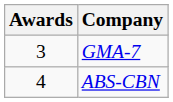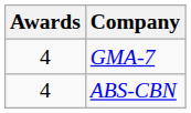 <table class="wikitable" style="text-align:center">
 <tr>
 <th scope="col">Awards</th>
 <th scope="col">Company</th>
 </tr>
 <tr>
-<td>3</td>
+<td>4</td>
 <td align=left><em><a href='#'>GMA-7</a></em></td>
 </tr>
 <tr>
 <td>4</td>
 <td align=left><em><a href='#'>ABS-CBN</a></em></td>
 </tr>
 </table>
